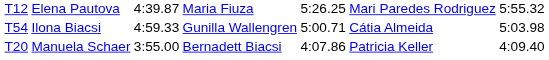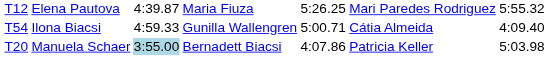 <table>
 <tr>
 <td><a href='#'>T12</a></td>
 <td><a href='#'>Elena Pautova</a><br></td>
 <td>4:39.87</td>
 <td><a href='#'>Maria Fiuza</a><br></td>
 <td>5:26.25</td>
 <td><a href='#'>Mari Paredes Rodriguez</a><br></td>
 <td>5:55.32</td>
 </tr>
 <tr>
 <td><a href='#'>T54</a></td>
 <td><a href='#'>Ilona Biacsi</a><br></td>
 <td>4:59.33</td>
 <td><a href='#'>Gunilla Wallengren</a><br></td>
 <td>5:00.71</td>
 <td><a href='#'>Cátia Almeida</a><br></td>
-<td>5:03.98</td>
+<td>4:09.40</td>
 </tr>
 <tr>
 <td><a href='#'>T20</a></td>
 <td><a href='#'>Manuela Schaer</a><br></td>
-<td>3:55.00</td>
+<td style="background: lightblue;">3:55.00</td>
 <td><a href='#'>Bernadett Biacsi</a><br></td>
 <td>4:07.86</td>
 <td><a href='#'>Patricia Keller</a><br></td>
-<td>4:09.40</td>
+<td>5:03.98</td>
 </tr>
 </table>
